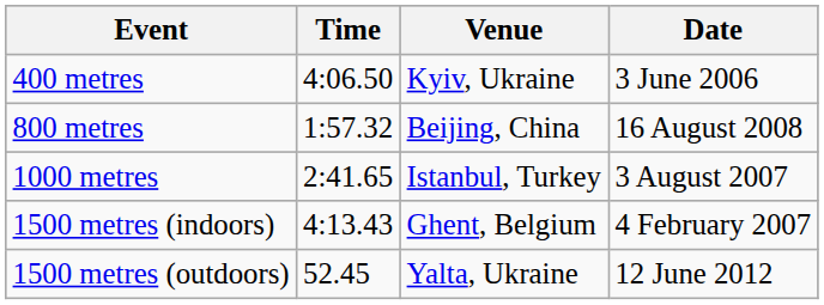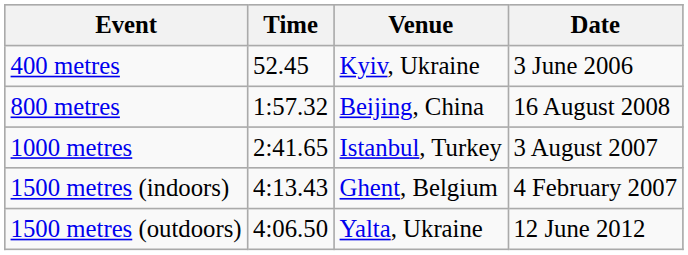 <table class="wikitable" style="border-collapse: collapse; font-size: 95%;">
 <tr>
 <th>Event</th>
 <th>Time</th>
 <th>Venue</th>
 <th>Date</th>
 </tr>
 <tr>
 <td><a href='#'>400 metres</a></td>
-<td>4:06.50</td>
+<td>52.45</td>
 <td><a href='#'>Kyiv</a>, Ukraine</td>
 <td>3 June 2006</td>
 </tr>
 <tr>
 <td><a href='#'>800 metres</a></td>
 <td>1:57.32</td>
 <td><a href='#'>Beijing</a>, China</td>
 <td>16 August 2008</td>
 </tr>
 <tr>
 <td><a href='#'>1000 metres</a></td>
 <td>2:41.65</td>
 <td><a href='#'>Istanbul</a>, Turkey</td>
 <td>3 August 2007</td>
 </tr>
 <tr>
 <td><a href='#'>1500 metres</a> (indoors)</td>
 <td>4:13.43</td>
 <td><a href='#'>Ghent</a>, Belgium</td>
 <td>4 February 2007</td>
 </tr>
 <tr>
 <td><a href='#'>1500 metres</a> (outdoors)</td>
-<td>52.45</td>
+<td>4:06.50</td>
 <td><a href='#'>Yalta</a>, Ukraine</td>
 <td>12 June 2012</td>
 </tr>
 </table>
